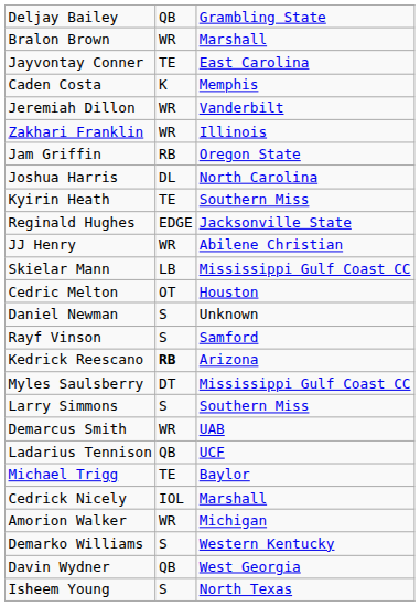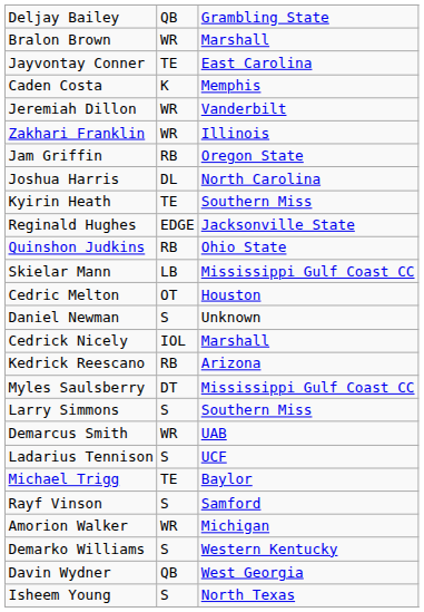 <table class="collapsible wikitable collapsed">
 <tr>
 </tr>
 <tr>
 <td>Deljay Bailey</td>
 <td>QB</td>
 <td><a href='#'>Grambling State</a></td>
 </tr>
 <tr>
 <td>Bralon Brown</td>
 <td>WR</td>
 <td><a href='#'>Marshall</a></td>
 </tr>
 <tr>
 <td>Jayvontay Conner</td>
 <td>TE</td>
 <td><a href='#'>East Carolina</a></td>
 </tr>
 <tr>
 <td>Caden Costa</td>
 <td>K</td>
 <td><a href='#'>Memphis</a></td>
 </tr>
 <tr>
 <td>Jeremiah Dillon</td>
 <td>WR</td>
 <td><a href='#'>Vanderbilt</a></td>
 </tr>
 <tr>
 <td><a href='#'>Zakhari Franklin</a></td>
 <td>WR</td>
 <td><a href='#'>Illinois</a></td>
 </tr>
 <tr>
 <td>Jam Griffin</td>
 <td>RB</td>
 <td><a href='#'>Oregon State</a></td>
 </tr>
 <tr>
 <td>Joshua Harris</td>
 <td>DL</td>
 <td><a href='#'>North Carolina</a></td>
 </tr>
 <tr>
 <td>Kyirin Heath</td>
 <td>TE</td>
 <td><a href='#'>Southern Miss</a></td>
 </tr>
 <tr>
 <td>Reginald Hughes</td>
 <td>EDGE</td>
 <td><a href='#'>Jacksonville State</a></td>
 </tr>
 <tr>
-<td>JJ Henry</td>
-<td>WR</td>
-<td><a href='#'>Abilene Christian</a></td>
+<td><a href='#'>Quinshon Judkins</a></td>
+<td>RB</td>
+<td><a href='#'>Ohio State</a></td>
 </tr>
 <tr>
 <td>Skielar Mann</td>
 <td>LB</td>
 <td><a href='#'>Mississippi Gulf Coast CC</a></td>
 </tr>
 <tr>
 <td>Cedric Melton</td>
 <td>OT</td>
 <td><a href='#'>Houston</a></td>
 </tr>
 <tr>
 <td>Daniel Newman</td>
 <td>S</td>
 <td>Unknown</td>
 </tr>
 <tr>
-<td>Rayf Vinson</td>
-<td>S</td>
-<td><a href='#'>Samford</a></td>
+<td>Cedrick Nicely</td>
+<td>IOL</td>
+<td><a href='#'>Marshall</a></td>
 </tr>
 <tr>
 <td>Kedrick Reescano</td>
-<td><strong>RB</strong></td>
+<td>RB</td>
 <td><a href='#'>Arizona</a></td>
 </tr>
 <tr>
 <td>Myles Saulsberry</td>
 <td>DT</td>
 <td><a href='#'>Mississippi Gulf Coast CC</a></td>
 </tr>
 <tr>
 <td>Larry Simmons</td>
 <td>S</td>
 <td><a href='#'>Southern Miss</a></td>
 </tr>
 <tr>
 <td>Demarcus Smith</td>
 <td>WR</td>
 <td><a href='#'>UAB</a></td>
 </tr>
 <tr>
 <td>Ladarius Tennison</td>
-<td>QB</td>
+<td>S</td>
 <td><a href='#'>UCF</a></td>
 </tr>
 <tr>
 <td><a href='#'>Michael Trigg</a></td>
 <td>TE</td>
 <td><a href='#'>Baylor</a></td>
 </tr>
 <tr>
-<td>Cedrick Nicely</td>
-<td>IOL</td>
-<td><a href='#'>Marshall</a></td>
+<td>Rayf Vinson</td>
+<td>S</td>
+<td><a href='#'>Samford</a></td>
 </tr>
 <tr>
 <td>Amorion Walker</td>
 <td>WR</td>
 <td><a href='#'>Michigan</a></td>
 </tr>
 <tr>
 <td>Demarko Williams</td>
 <td>S</td>
 <td><a href='#'>Western Kentucky</a></td>
 </tr>
 <tr>
 <td>Davin Wydner</td>
 <td>QB</td>
 <td><a href='#'>West Georgia</a></td>
 </tr>
 <tr>
 <td>Isheem Young</td>
 <td>S</td>
 <td><a href='#'>North Texas</a></td>
 </tr>
 <tr>
 </tr>
 <tr>
 </tr>
 </table>
